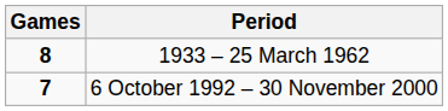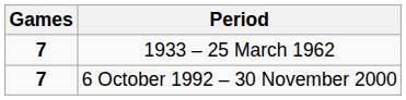 <table class="wikitable sortable" style="text-align:center;">
 <tr>
 <th>Games</th>
 <th>Period</th>
 </tr>
 <tr>
-<td><strong>8</strong></td>
+<td><strong>7</strong></td>
 <td>1933 – 25 March 1962</td>
 </tr>
 <tr>
 <td><strong>7</strong></td>
 <td>6 October 1992 – 30 November 2000</td>
 </tr>
 </table>
